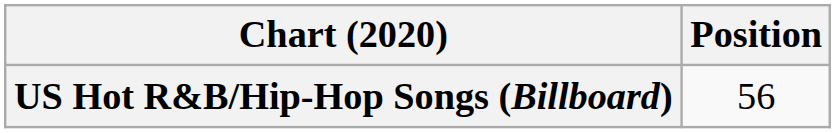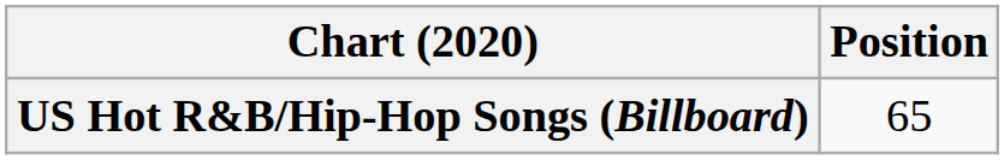 <table class="wikitable plainrowheaders" style="text-align:center">
 <tr>
 <th scope="col">Chart (2020)</th>
 <th scope="col">Position</th>
 </tr>
 <tr>
 <th scope="row">US Hot R&B/Hip-Hop Songs (<em>Billboard</em>)</th>
-<td>56</td>
+<td>65</td>
 </tr>
 </table>
